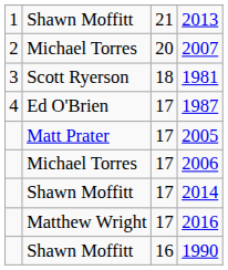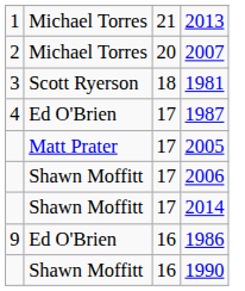 <table class="wikitable">
 <tr>
 </tr>
 <tr>
 <td>1</td>
-<td>Shawn Moffitt</td>
+<td>Michael Torres</td>
 <td>21</td>
 <td><a href='#'>2013</a></td>
 </tr>
 <tr>
 <td>2</td>
 <td>Michael Torres</td>
 <td>20</td>
 <td><a href='#'>2007</a></td>
 </tr>
 <tr>
 <td>3</td>
 <td>Scott Ryerson</td>
 <td>18</td>
 <td><a href='#'>1981</a></td>
 </tr>
 <tr>
 <td>4</td>
 <td>Ed O'Brien</td>
 <td>17</td>
 <td><a href='#'>1987</a></td>
 </tr>
 <tr>
 <td></td>
 <td><a href='#'>Matt Prater</a></td>
 <td>17</td>
 <td><a href='#'>2005</a></td>
 </tr>
 <tr>
 <td></td>
-<td>Michael Torres</td>
+<td>Shawn Moffitt</td>
 <td>17</td>
 <td><a href='#'>2006</a></td>
 </tr>
 <tr>
 <td></td>
 <td>Shawn Moffitt</td>
 <td>17</td>
 <td><a href='#'>2014</a></td>
 </tr>
 <tr>
-<td></td>
-<td>Matthew Wright</td>
-<td>17</td>
-<td><a href='#'>2016</a></td>
+<td>9</td>
+<td>Ed O'Brien</td>
+<td>16</td>
+<td><a href='#'>1986</a></td>
 </tr>
 <tr>
 <td></td>
 <td>Shawn Moffitt</td>
 <td>16</td>
 <td><a href='#'>1990</a></td>
 </tr>
 </table>
